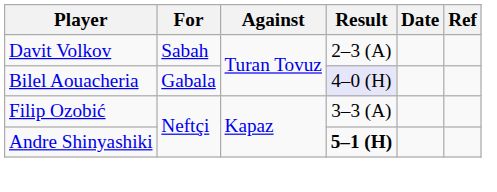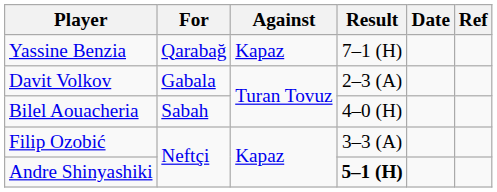 <table class="wikitable sortable">
 <tr>
 <th>Player</th>
 <th>For</th>
 <th>Against</th>
 <th style="text-align:center">Result</th>
 <th>Date</th>
 <th>Ref</th>
 </tr>
 <tr>
+<td> <a href='#'>Yassine Benzia</a></td>
+<td><a href='#'>Qarabağ</a></td>
+<td><a href='#'>Kapaz</a></td>
+<td style="text-align:center;">7–1 (H)</td>
+<td></td>
+<td></td>
+</tr>
+<tr>
 <td> <a href='#'>Davit Volkov</a></td>
-<td><a href='#'>Sabah</a></td>
+<td><a href='#'>Gabala</a></td>
 <td rowspan="2"><a href='#'>Turan Tovuz</a></td>
 <td style="text-align:center;">2–3 (A)</td>
 <td></td>
 <td></td>
 </tr>
 <tr>
 <td> <a href='#'>Bilel Aouacheria</a></td>
-<td><a href='#'>Gabala</a></td>
-<td style="background: lavender; text-align:center;">4–0 (H)</td>
+<td><a href='#'>Sabah</a></td>
+<td style="text-align:center;">4–0 (H)</td>
 <td></td>
 <td></td>
 </tr>
 <tr>
 <td> <a href='#'>Filip Ozobić</a></td>
 <td rowspan="2"><a href='#'>Neftçi</a></td>
 <td rowspan="2"><a href='#'>Kapaz</a></td>
 <td style="text-align:center;">3–3 (A)</td>
 <td></td>
 <td></td>
 </tr>
 <tr>
 <td> <a href='#'>Andre Shinyashiki</a></td>
 <td style="text-align:center;"><strong>5–1 (H)</strong></td>
 <td></td>
 <td></td>
 </tr>
 </table>
